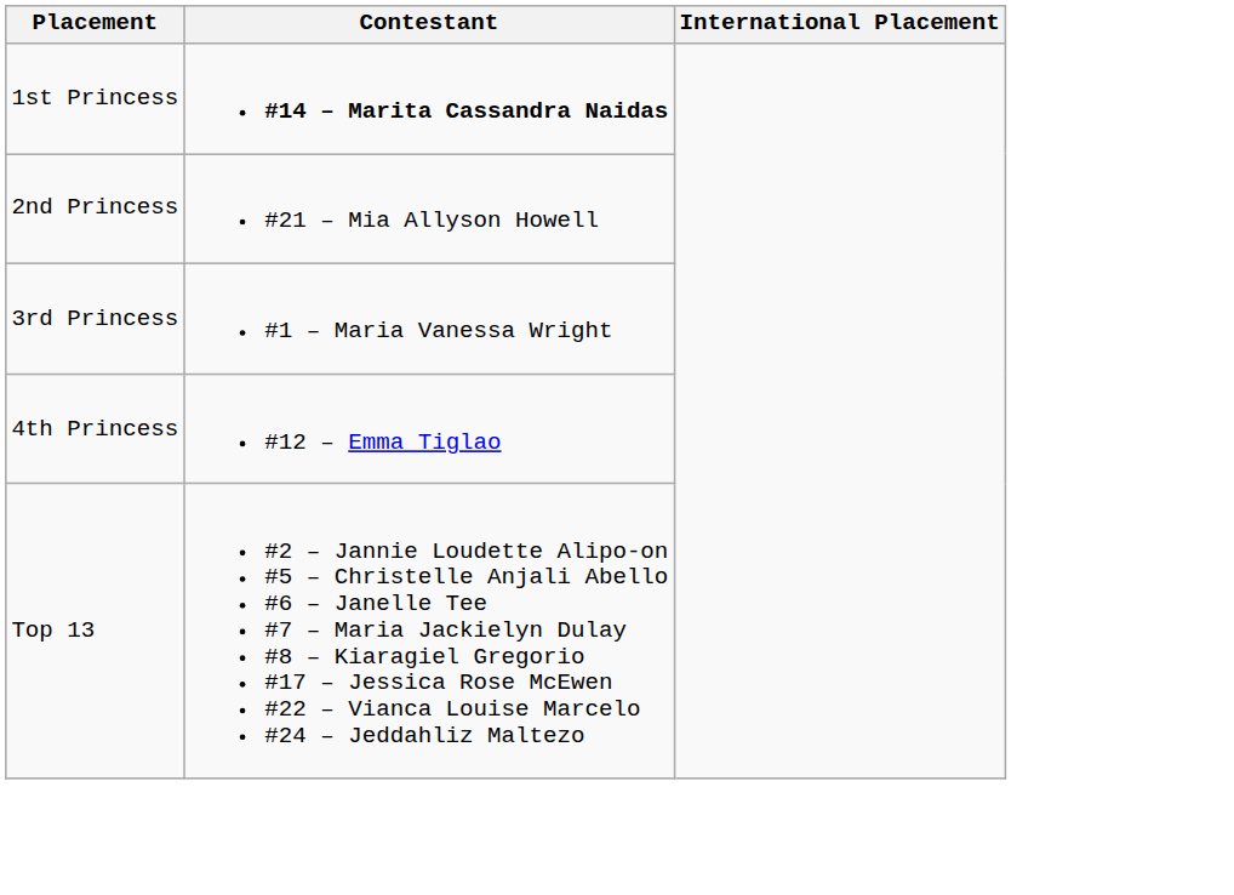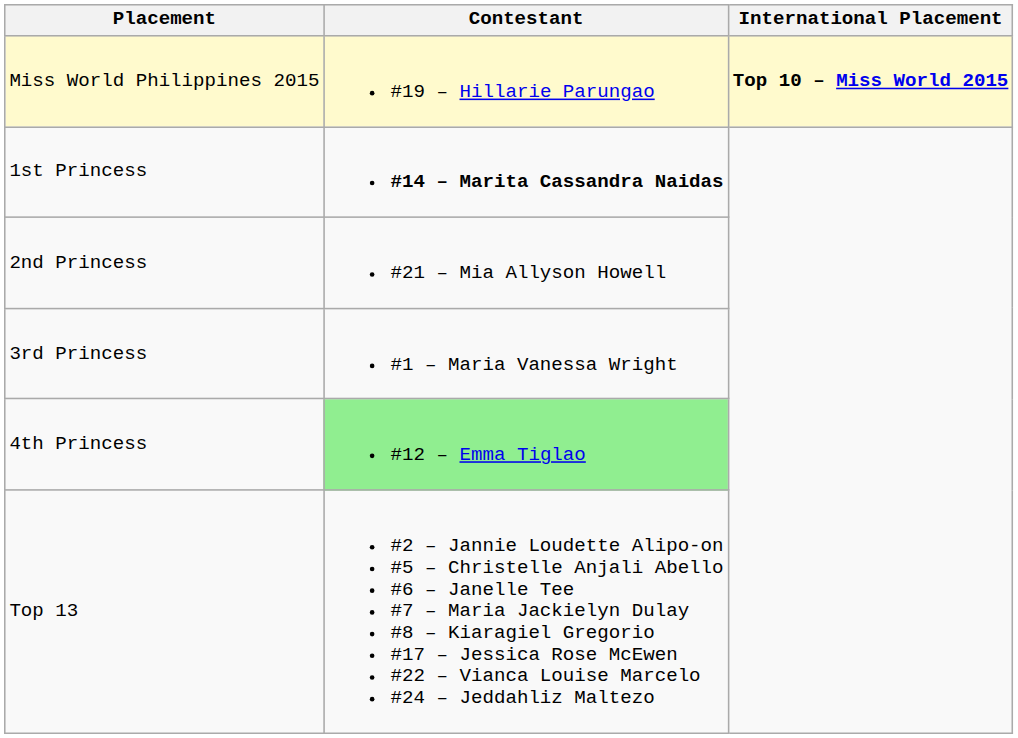 <table class="wikitable sortable" style="font-size: 95%;">
 <tr>
 <th>Placement</th>
 <th>Contestant</th>
 <th>International Placement</th>
+</tr>
+<tr>
+<td style="background:#FFFACD;">Miss World Philippines 2015</td>
+<td style="background:#FFFACD;"><br><ul><li>#19 – <a href='#'>Hillarie Parungao</a></li></ul></td>
+<th style="background:#FFFACD;">Top 10 – <a href='#'>Miss World 2015</a></th>
 </tr>
 <tr>
 <td>1st Princess</td>
 <td><strong><br><ul><li>#14 – Marita Cassandra Naidas</li></ul></strong></td>
 </tr>
 <tr>
 <td>2nd Princess</td>
 <td><br><ul><li>#21 – Mia Allyson Howell</li></ul></td>
 </tr>
 <tr>
 <td>3rd Princess</td>
 <td><br><ul><li>#1 – Maria Vanessa Wright</li></ul></td>
 </tr>
 <tr>
 <td>4th Princess</td>
-<td><br><ul><li>#12 – <a href='#'>Emma Tiglao</a></li></ul></td>
+<td style="background: lightgreen;"><br><ul><li>#12 – <a href='#'>Emma Tiglao</a></li></ul></td>
 </tr>
 <tr>
 <td>Top 13</td>
 <td><br><ul><li>#2 – Jannie Loudette Alipo-on</li><li>#5 – Christelle Anjali Abello</li><li>#6 – Janelle Tee</li><li>#7 – Maria Jackielyn Dulay</li><li>#8 – Kiaragiel Gregorio</li><li>#17 – Jessica Rose McEwen</li><li>#22 – Vianca Louise Marcelo</li><li>#24 – Jeddahliz Maltezo</li></ul></td>
 </tr>
 </table>
